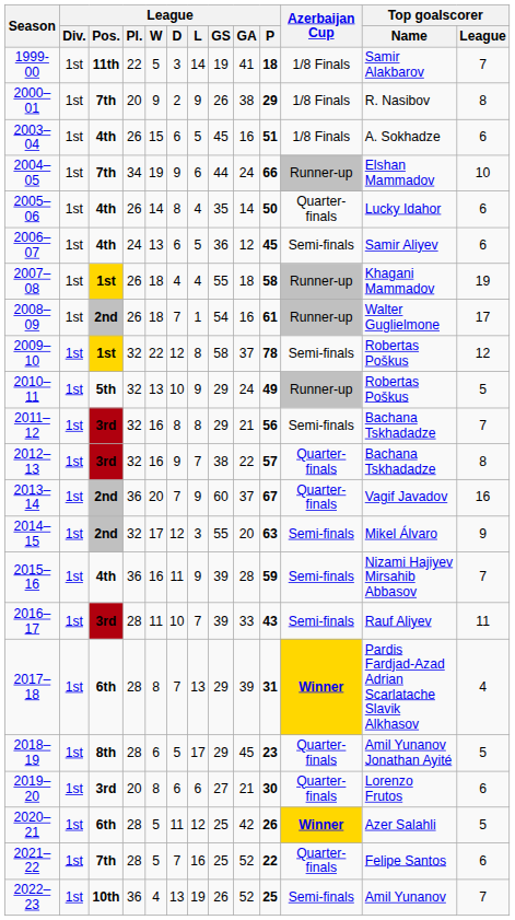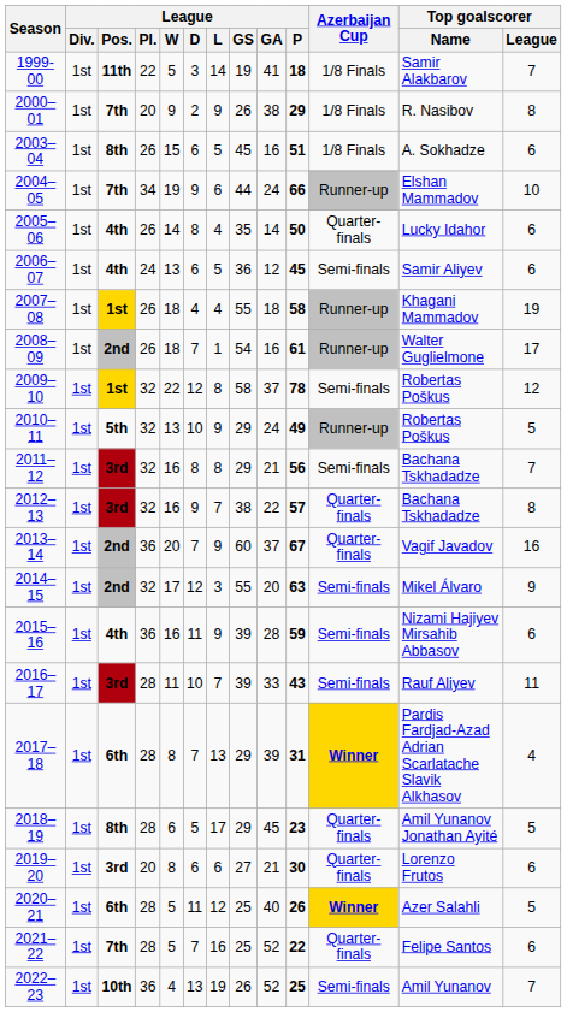 <table class="wikitable mw-collapsible mw-collapsed" align=center cellspacing="0" cellpadding="3" style="border:1px solid #AAAAAA;font-size:100%">
 <tr bgcolor="#efefef">
 <th rowspan="2">Season</th>
 <th colspan="9">League</th>
 <th rowspan="2"><a href='#'>Azerbaijan Cup</a></th>
 <th colspan="3">Top goalscorer</th>
 </tr>
 <tr>
 <th>Div.</th>
 <th>Pos.</th>
 <th>Pl.</th>
 <th>W</th>
 <th>D</th>
 <th>L</th>
 <th>GS</th>
 <th>GA</th>
 <th>P</th>
 <th>Name</th>
 <th>League</th>
 </tr>
 <tr>
 <td align=center><a href='#'>1999-00</a></td>
 <td align=center>1st</td>
 <td align=center><strong>11th</strong></td>
 <td align=center>22</td>
 <td align=center>5</td>
 <td align=center>3</td>
 <td align=center>14</td>
 <td align=center>19</td>
 <td align=center>41</td>
 <td align=center><strong>18</strong></td>
 <td align=center>1/8 Finals</td>
 <td align=left> <a href='#'>Samir Alakbarov</a></td>
 <td align=center>7</td>
 </tr>
 <tr>
 <td align=center><a href='#'>2000–01</a></td>
 <td align=center>1st</td>
 <td align=center><strong>7th</strong></td>
 <td align=center>20</td>
 <td align=center>9</td>
 <td align=center>2</td>
 <td align=center>9</td>
 <td align=center>26</td>
 <td align=center>38</td>
 <td align=center><strong>29</strong></td>
 <td align=center>1/8 Finals</td>
 <td align=left> R. Nasibov</td>
 <td align=center>8</td>
 </tr>
 <tr>
 <td align=center><a href='#'>2003–04</a></td>
 <td align=center>1st</td>
-<td align=center><strong>4th</strong></td>
+<td align=center><strong>8th</strong></td>
 <td align=center>26</td>
 <td align=center>15</td>
 <td align=center>6</td>
 <td align=center>5</td>
 <td align=center>45</td>
 <td align=center>16</td>
 <td align=center><strong>51</strong></td>
 <td align=center>1/8 Finals</td>
 <td align=left> A. Sokhadze</td>
 <td align=center>6</td>
 </tr>
 <tr>
 <td align=center><a href='#'>2004–05</a></td>
 <td align=center>1st</td>
 <td align=center><strong>7th</strong></td>
 <td align=center>34</td>
 <td align=center>19</td>
 <td align=center>9</td>
 <td align=center>6</td>
 <td align=center>44</td>
 <td align=center>24</td>
 <td align=center><strong>66</strong></td>
 <td align=center bgcolor=silver>Runner-up</td>
 <td align=left> <a href='#'>Elshan Mammadov</a></td>
 <td align=center>10</td>
 </tr>
 <tr>
 <td align=center><a href='#'>2005–06</a></td>
 <td align=center>1st</td>
 <td align=center><strong>4th</strong></td>
 <td align=center>26</td>
 <td align=center>14</td>
 <td align=center>8</td>
 <td align=center>4</td>
 <td align=center>35</td>
 <td align=center>14</td>
 <td align=center><strong>50</strong></td>
 <td align=center>Quarter-finals</td>
 <td align=left> <a href='#'>Lucky Idahor</a></td>
 <td align=center>6</td>
 </tr>
 <tr>
 <td align=center><a href='#'>2006–07</a></td>
 <td align=center>1st</td>
 <td align=center><strong>4th</strong></td>
 <td align=center>24</td>
 <td align=center>13</td>
 <td align=center>6</td>
 <td align=center>5</td>
 <td align=center>36</td>
 <td align=center>12</td>
 <td align=center><strong>45</strong></td>
 <td align=center>Semi-finals</td>
 <td align=left> <a href='#'>Samir Aliyev</a></td>
 <td align=center>6</td>
 </tr>
 <tr>
 <td align=center><a href='#'>2007–08</a></td>
 <td align=center>1st</td>
 <td align=center bgcolor=gold><strong>1st</strong></td>
 <td align=center>26</td>
 <td align=center>18</td>
 <td align=center>4</td>
 <td align=center>4</td>
 <td align=center>55</td>
 <td align=center>18</td>
 <td align=center><strong>58</strong></td>
 <td align=center bgcolor=silver>Runner-up</td>
 <td align=left> <a href='#'>Khagani Mammadov</a></td>
 <td align=center>19</td>
 </tr>
 <tr>
 <td align=center><a href='#'>2008–09</a></td>
 <td align=center>1st</td>
 <td align=center bgcolor=silver><strong>2nd</strong></td>
 <td align=center>26</td>
 <td align=center>18</td>
 <td align=center>7</td>
 <td align=center>1</td>
 <td align=center>54</td>
 <td align=center>16</td>
 <td align=center><strong>61</strong></td>
 <td align=center bgcolor=silver>Runner-up</td>
 <td align=left> <a href='#'>Walter Guglielmone</a></td>
 <td align=center>17</td>
 </tr>
 <tr>
 <td align=center><a href='#'>2009–10</a></td>
 <td align=center><a href='#'>1st</a></td>
 <td align=center bgcolor=gold><strong>1st</strong></td>
 <td align=center>32</td>
 <td align=center>22</td>
 <td align=center>12</td>
 <td align=center>8</td>
 <td align=center>58</td>
 <td align=center>37</td>
 <td align=center><strong>78</strong></td>
 <td align=center>Semi-finals</td>
 <td align=left> <a href='#'>Robertas Poškus</a></td>
 <td align=center>12</td>
 </tr>
 <tr>
 <td align=center><a href='#'>2010–11</a></td>
 <td align=center><a href='#'>1st</a></td>
 <td align=center><strong>5th</strong></td>
 <td align=center>32</td>
 <td align=center>13</td>
 <td align=center>10</td>
 <td align=center>9</td>
 <td align=center>29</td>
 <td align=center>24</td>
 <td align=center><strong>49</strong></td>
 <td align=center bgcolor=silver>Runner-up</td>
 <td align=left> <a href='#'>Robertas Poškus</a></td>
 <td align=center>5</td>
 </tr>
 <tr>
 <td align=center><a href='#'>2011–12</a></td>
 <td align=center><a href='#'>1st</a></td>
 <td align=center bgcolor=bronze><strong>3rd</strong></td>
 <td align=center>32</td>
 <td align=center>16</td>
 <td align=center>8</td>
 <td align=center>8</td>
 <td align=center>29</td>
 <td align=center>21</td>
 <td align=center><strong>56</strong></td>
 <td align=center>Semi-finals</td>
 <td align=left> <a href='#'>Bachana Tskhadadze</a></td>
 <td align=center>7</td>
 </tr>
 <tr>
 <td align=center><a href='#'>2012–13</a></td>
 <td align=center><a href='#'>1st</a></td>
 <td align=center bgcolor=bronze><strong>3rd</strong></td>
 <td align=center>32</td>
 <td align=center>16</td>
 <td align=center>9</td>
 <td align=center>7</td>
 <td align=center>38</td>
 <td align=center>22</td>
 <td align=center><strong>57</strong></td>
 <td align=center><a href='#'>Quarter-finals</a></td>
 <td align=left> <a href='#'>Bachana Tskhadadze</a></td>
 <td align=center>8</td>
 </tr>
 <tr>
 <td align=center><a href='#'>2013–14</a></td>
 <td align=center><a href='#'>1st</a></td>
 <td align=center bgcolor=silver><strong>2nd</strong></td>
 <td align=center>36</td>
 <td align=center>20</td>
 <td align=center>7</td>
 <td align=center>9</td>
 <td align=center>60</td>
 <td align=center>37</td>
 <td align=center><strong>67</strong></td>
 <td align=center><a href='#'>Quarter-finals</a></td>
 <td align=left> <a href='#'>Vagif Javadov</a></td>
 <td align=center>16</td>
 </tr>
 <tr>
 <td align=center><a href='#'>2014–15</a></td>
 <td align=center><a href='#'>1st</a></td>
 <td align=center bgcolor=silver><strong>2nd</strong></td>
 <td align=center>32</td>
 <td align=center>17</td>
 <td align=center>12</td>
 <td align=center>3</td>
 <td align=center>55</td>
 <td align=center>20</td>
 <td align=center><strong>63</strong></td>
 <td align=center><a href='#'>Semi-finals</a></td>
 <td align=left> <a href='#'>Mikel Álvaro</a></td>
 <td align=center>9</td>
 </tr>
 <tr>
 <td align=center><a href='#'>2015–16</a></td>
 <td align=center><a href='#'>1st</a></td>
 <td align=center><strong>4th</strong></td>
 <td align=center>36</td>
 <td align=center>16</td>
 <td align=center>11</td>
 <td align=center>9</td>
 <td align=center>39</td>
 <td align=center>28</td>
 <td align=center><strong>59</strong></td>
 <td align=center><a href='#'>Semi-finals</a></td>
 <td align=left> <a href='#'>Nizami Hajiyev</a> <br>  <a href='#'>Mirsahib Abbasov</a></td>
-<td align=center>7</td>
+<td align=center>6</td>
 </tr>
 <tr>
 <td align=center><a href='#'>2016–17</a></td>
 <td align=center><a href='#'>1st</a></td>
 <td align=center bgcolor=bronze><strong>3rd</strong></td>
 <td align=center>28</td>
 <td align=center>11</td>
 <td align=center>10</td>
 <td align=center>7</td>
 <td align=center>39</td>
 <td align=center>33</td>
 <td align=center><strong>43</strong></td>
 <td align=center><a href='#'>Semi-finals</a></td>
 <td align=left> <a href='#'>Rauf Aliyev</a></td>
 <td align=center>11</td>
 </tr>
 <tr>
 <td align=center><a href='#'>2017–18</a></td>
 <td align=center><a href='#'>1st</a></td>
 <td align=center><strong>6th</strong></td>
 <td align=center>28</td>
 <td align=center>8</td>
 <td align=center>7</td>
 <td align=center>13</td>
 <td align=center>29</td>
 <td align=center>39</td>
 <td align=center><strong>31</strong></td>
 <td align=center bgcolor=gold><a href='#'><strong>Winner</strong></a></td>
 <td align=left> <a href='#'>Pardis Fardjad-Azad</a> <br>  <a href='#'>Adrian Scarlatache</a> <br>  <a href='#'>Slavik Alkhasov</a></td>
 <td align=center>4</td>
 </tr>
 <tr>
 <td align=center><a href='#'>2018–19</a></td>
 <td align=center><a href='#'>1st</a></td>
 <td align=center><strong>8th</strong></td>
 <td align=center>28</td>
 <td align=center>6</td>
 <td align=center>5</td>
 <td align=center>17</td>
 <td align=center>29</td>
 <td align=center>45</td>
 <td align=center><strong>23</strong></td>
 <td align=center><a href='#'>Quarter-finals</a></td>
 <td align=left> <a href='#'>Amil Yunanov</a> <br>  <a href='#'>Jonathan Ayité</a></td>
 <td align=center>5</td>
 </tr>
 <tr>
 <td align=center><a href='#'>2019–20</a></td>
 <td align=center><a href='#'>1st</a></td>
 <td align=center><strong>3rd</strong></td>
 <td align=center>20</td>
 <td align=center>8</td>
 <td align=center>6</td>
 <td align=center>6</td>
 <td align=center>27</td>
 <td align=center>21</td>
 <td align=center><strong>30</strong></td>
 <td align=center><a href='#'>Quarter-finals</a></td>
 <td align=left> <a href='#'>Lorenzo Frutos</a></td>
 <td align=center>6</td>
 </tr>
 <tr>
 <td align=center><a href='#'>2020–21</a></td>
 <td align=center><a href='#'>1st</a></td>
 <td align=center><strong>6th</strong></td>
 <td align=center>28</td>
 <td align=center>5</td>
 <td align=center>11</td>
 <td align=center>12</td>
 <td align=center>25</td>
-<td align=center>42</td>
+<td align=center>40</td>
 <td align=center><strong>26</strong></td>
 <td align=center bgcolor=gold><a href='#'><strong>Winner</strong></a></td>
 <td align=left> <a href='#'>Azer Salahli</a></td>
 <td align=center>5</td>
 </tr>
 <tr>
 <td align=center><a href='#'>2021–22</a></td>
 <td align=center><a href='#'>1st</a></td>
 <td align=center><strong>7th</strong></td>
 <td align=center>28</td>
 <td align=center>5</td>
 <td align=center>7</td>
 <td align=center>16</td>
 <td align=center>25</td>
 <td align=center>52</td>
 <td align=center><strong>22</strong></td>
 <td align=center><a href='#'>Quarter-finals</a></td>
 <td align=left> <a href='#'>Felipe Santos</a></td>
 <td align=center>6</td>
 </tr>
 <tr>
 <td align=center><a href='#'>2022–23</a></td>
 <td align=center><a href='#'>1st</a></td>
 <td align=center><strong>10th</strong></td>
 <td align=center>36</td>
 <td align=center>4</td>
 <td align=center>13</td>
 <td align=center>19</td>
 <td align=center>26</td>
 <td align=center>52</td>
 <td align=center><strong>25</strong></td>
 <td align=center><a href='#'>Semi-finals</a></td>
 <td align=left> <a href='#'>Amil Yunanov</a></td>
 <td align=center>7</td>
 </tr>
 </table>
